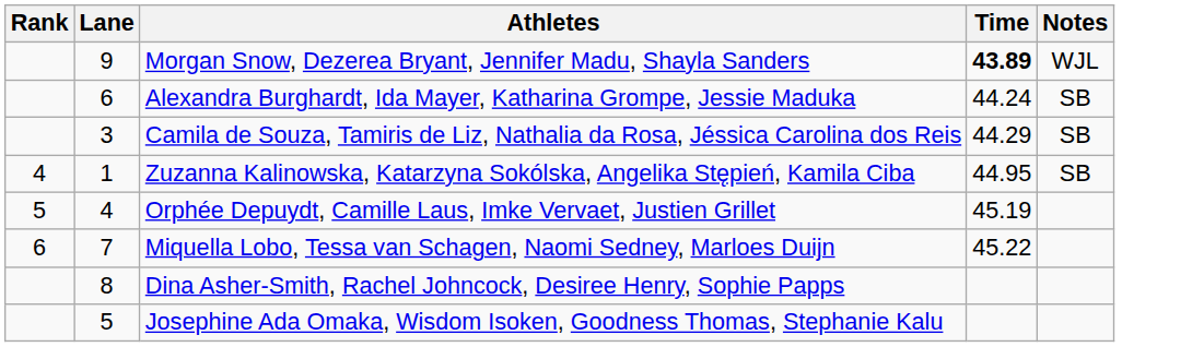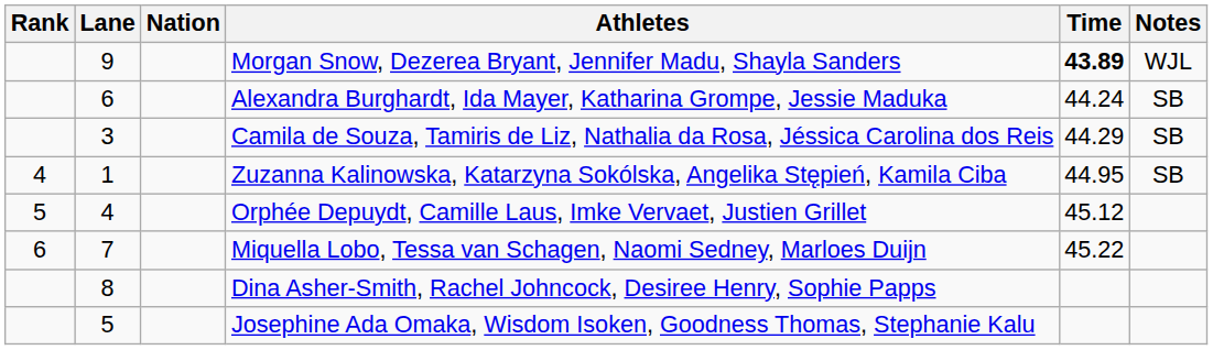 <table class="wikitable sortable" style="text-align:center">
 <tr>
 <th>Rank</th>
 <th>Lane</th>
+<th>Nation</th>
 <th>Athletes</th>
 <th>Time</th>
 <th>Notes</th>
 </tr>
 <tr>
 <td></td>
 <td>9</td>
+<td align=left></td>
 <td align=left><a href='#'>Morgan Snow</a>, <a href='#'>Dezerea Bryant</a>, <a href='#'>Jennifer Madu</a>, <a href='#'>Shayla Sanders</a></td>
 <td><strong>43.89</strong></td>
 <td>WJL</td>
 </tr>
 <tr>
 <td></td>
 <td>6</td>
+<td align=left></td>
 <td align=left><a href='#'>Alexandra Burghardt</a>, <a href='#'>Ida Mayer</a>, <a href='#'>Katharina Grompe</a>, <a href='#'>Jessie Maduka</a></td>
 <td>44.24</td>
 <td>SB</td>
 </tr>
 <tr>
 <td></td>
 <td>3</td>
+<td align=left></td>
 <td align=left><a href='#'>Camila de Souza</a>, <a href='#'>Tamiris de Liz</a>, <a href='#'>Nathalia da Rosa</a>, <a href='#'>Jéssica Carolina dos Reis</a></td>
 <td>44.29</td>
 <td>SB</td>
 </tr>
 <tr>
 <td>4</td>
 <td>1</td>
+<td align=left></td>
 <td align=left><a href='#'>Zuzanna Kalinowska</a>, <a href='#'>Katarzyna Sokólska</a>, <a href='#'>Angelika Stępień</a>, <a href='#'>Kamila Ciba</a></td>
 <td>44.95</td>
 <td>SB</td>
 </tr>
 <tr>
 <td>5</td>
 <td>4</td>
+<td align=left></td>
 <td align=left><a href='#'>Orphée Depuydt</a>, <a href='#'>Camille Laus</a>, <a href='#'>Imke Vervaet</a>, <a href='#'>Justien Grillet</a></td>
-<td>45.19</td>
+<td>45.12</td>
 <td></td>
 </tr>
 <tr>
 <td>6</td>
 <td>7</td>
+<td align=left></td>
 <td align=left><a href='#'>Miquella Lobo</a>, <a href='#'>Tessa van Schagen</a>, <a href='#'>Naomi Sedney</a>, <a href='#'>Marloes Duijn</a></td>
 <td>45.22</td>
 <td></td>
 </tr>
 <tr>
 <td></td>
 <td>8</td>
+<td align=left></td>
 <td align=left><a href='#'>Dina Asher-Smith</a>, <a href='#'>Rachel Johncock</a>, <a href='#'>Desiree Henry</a>, <a href='#'>Sophie Papps</a></td>
 <td></td>
 <td></td>
 </tr>
 <tr>
 <td></td>
 <td>5</td>
+<td align=left></td>
 <td align=left><a href='#'>Josephine Ada Omaka</a>, <a href='#'>Wisdom Isoken</a>, <a href='#'>Goodness Thomas</a>, <a href='#'>Stephanie Kalu</a></td>
 <td></td>
 <td></td>
 </tr>
 </table>
